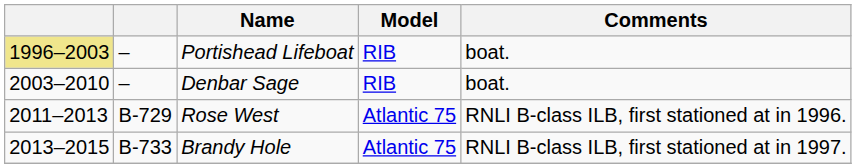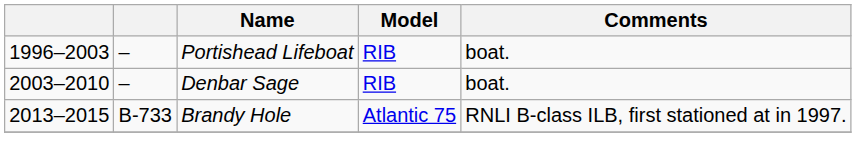 <table class="wikitable">
 <tr>
 <th></th>
 <th></th>
 <th>Name</th>
 <th>Model</th>
 <th>Comments</th>
 </tr>
 <tr>
-<td style="background: khaki;">1996–2003</td>
+<td>1996–2003</td>
 <td>–</td>
 <td><em>Portishead Lifeboat</em></td>
 <td><a href='#'>RIB</a></td>
 <td> boat.</td>
 </tr>
 <tr>
 <td>2003–2010</td>
 <td>–</td>
 <td><em>Denbar Sage</em></td>
 <td><a href='#'>RIB</a></td>
 <td> boat.</td>
 </tr>
 <tr>
-<td>2011–2013</td>
-<td>B-729</td>
-<td><em>Rose West</em></td>
-<td><a href='#'>Atlantic 75</a></td>
-<td>RNLI B-class ILB, first stationed at  in 1996.</td>
-</tr>
-<tr>
 <td>2013–2015</td>
 <td>B-733</td>
 <td><em>Brandy Hole</em></td>
 <td><a href='#'>Atlantic 75</a></td>
 <td>RNLI B-class ILB, first stationed at  in 1997.</td>
 </tr>
 <tr>
 </tr>
 </table>
